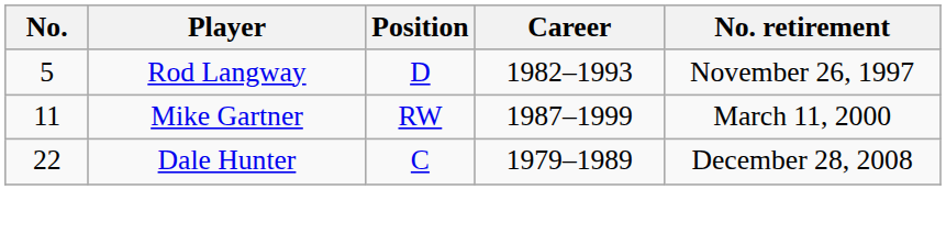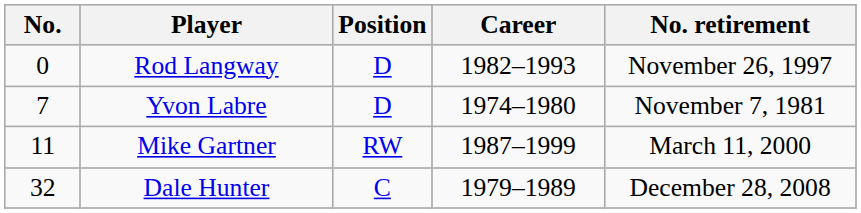 <table class="wikitable sortable" style="text-align:center">
 <tr>
 <th style="width:40px;">No.</th>
 <th style="width:150px;">Player</th>
 <th style="width:40px;">Position</th>
 <th style="width:100px;">Career</th>
 <th style="width:150px;">No. retirement</th>
 </tr>
 <tr>
-<td>5</td>
+<td>0</td>
 <td><a href='#'>Rod Langway</a></td>
 <td><a href='#'>D</a></td>
 <td>1982–1993</td>
 <td>November 26, 1997</td>
+</tr>
+<tr>
+<td>7</td>
+<td><a href='#'>Yvon Labre</a></td>
+<td><a href='#'>D</a></td>
+<td>1974–1980</td>
+<td>November 7, 1981</td>
 </tr>
 <tr>
 <td>11</td>
 <td><a href='#'>Mike Gartner</a></td>
 <td><a href='#'>RW</a></td>
 <td>1987–1999</td>
 <td>March 11, 2000</td>
 </tr>
 <tr>
-<td>22</td>
+<td>32</td>
 <td><a href='#'>Dale Hunter</a></td>
 <td><a href='#'>C</a></td>
 <td>1979–1989</td>
 <td>December 28, 2008</td>
 </tr>
 </table>
